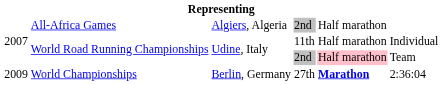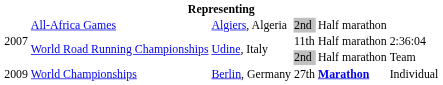 <table>
 <tr>
 <th colspan="6">Representing </th>
 </tr>
 <tr>
 <td rowspan=3>2007</td>
 <td><a href='#'>All-Africa Games</a></td>
 <td><a href='#'>Algiers</a>, Algeria</td>
 <td bgcolor=silver>2nd</td>
 <td>Half marathon</td>
 <td></td>
 </tr>
 <tr>
 <td rowspan=2><a href='#'>World Road Running Championships</a></td>
 <td rowspan=2><a href='#'>Udine</a>, Italy</td>
 <td>11th</td>
 <td>Half marathon</td>
-<td>Individual</td>
+<td>2:36:04</td>
 </tr>
 <tr>
 <td bgcolor=silver>2nd</td>
-<td style="background: pink;">Half marathon</td>
+<td>Half marathon</td>
 <td>Team</td>
 </tr>
 <tr>
 <td>2009</td>
 <td><a href='#'>World Championships</a></td>
 <td><a href='#'>Berlin</a>, Germany</td>
 <td>27th</td>
 <td><strong><a href='#'>Marathon</a></strong></td>
-<td>2:36:04</td>
+<td>Individual</td>
 </tr>
 <tr>
 </tr>
 </table>
